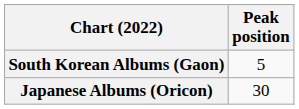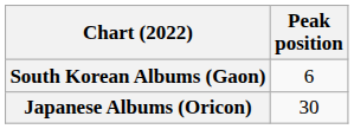 <table class="wikitable plainrowheaders" style="text-align:center">
 <tr>
 <th scope="col">Chart (2022)</th>
 <th scope="col">Peak<br>position</th>
 </tr>
 <tr>
 <th scope="row">South Korean Albums (Gaon)</th>
-<td>5</td>
+<td>6</td>
 </tr>
 <tr>
 <th scope="row">Japanese Albums (Oricon)</th>
 <td>30</td>
 </tr>
 </table>
